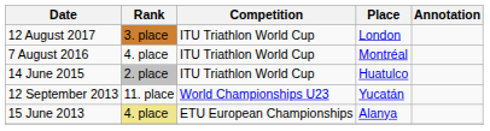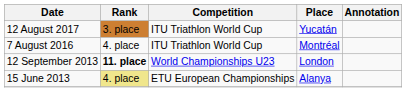 <table class="wikitable sortable">
 <tr bgcolor="#ccccc">
 <th>Date</th>
 <th>Rank</th>
 <th>Competition</th>
 <th>Place</th>
 <th>Annotation</th>
 </tr>
 <tr>
 <td>12 August 2017</td>
 <td style="background-color:#CD7F32;">3. place</td>
 <td>ITU Triathlon World Cup</td>
-<td> <a href='#'>London</a></td>
+<td> <a href='#'>Yucatán</a></td>
 <td></td>
 </tr>
 <tr>
 <td>7 August 2016</td>
 <td>4. place</td>
 <td>ITU Triathlon World Cup</td>
 <td> <a href='#'>Montréal</a></td>
 <td></td>
 </tr>
 <tr>
-<td>14 June 2015</td>
-<td style="background-color:#C0C0C0;">2. place</td>
-<td>ITU Triathlon World Cup</td>
-<td> <a href='#'>Huatulco</a></td>
-<td></td>
-</tr>
-<tr>
 <td>12 September 2013</td>
-<td>11. place</td>
+<td><strong>11. place</strong></td>
 <td><a href='#'>World Championships U23</a></td>
-<td> <a href='#'>Yucatán</a></td>
+<td> <a href='#'>London</a></td>
 <td></td>
 </tr>
 <tr>
 <td>15 June 2013</td>
 <td style="background: khaki;">4. place</td>
 <td>ETU European Championships</td>
 <td> <a href='#'>Alanya</a></td>
 <td></td>
 </tr>
 <tr>
 </tr>
 <tr>
 </tr>
 </table>
